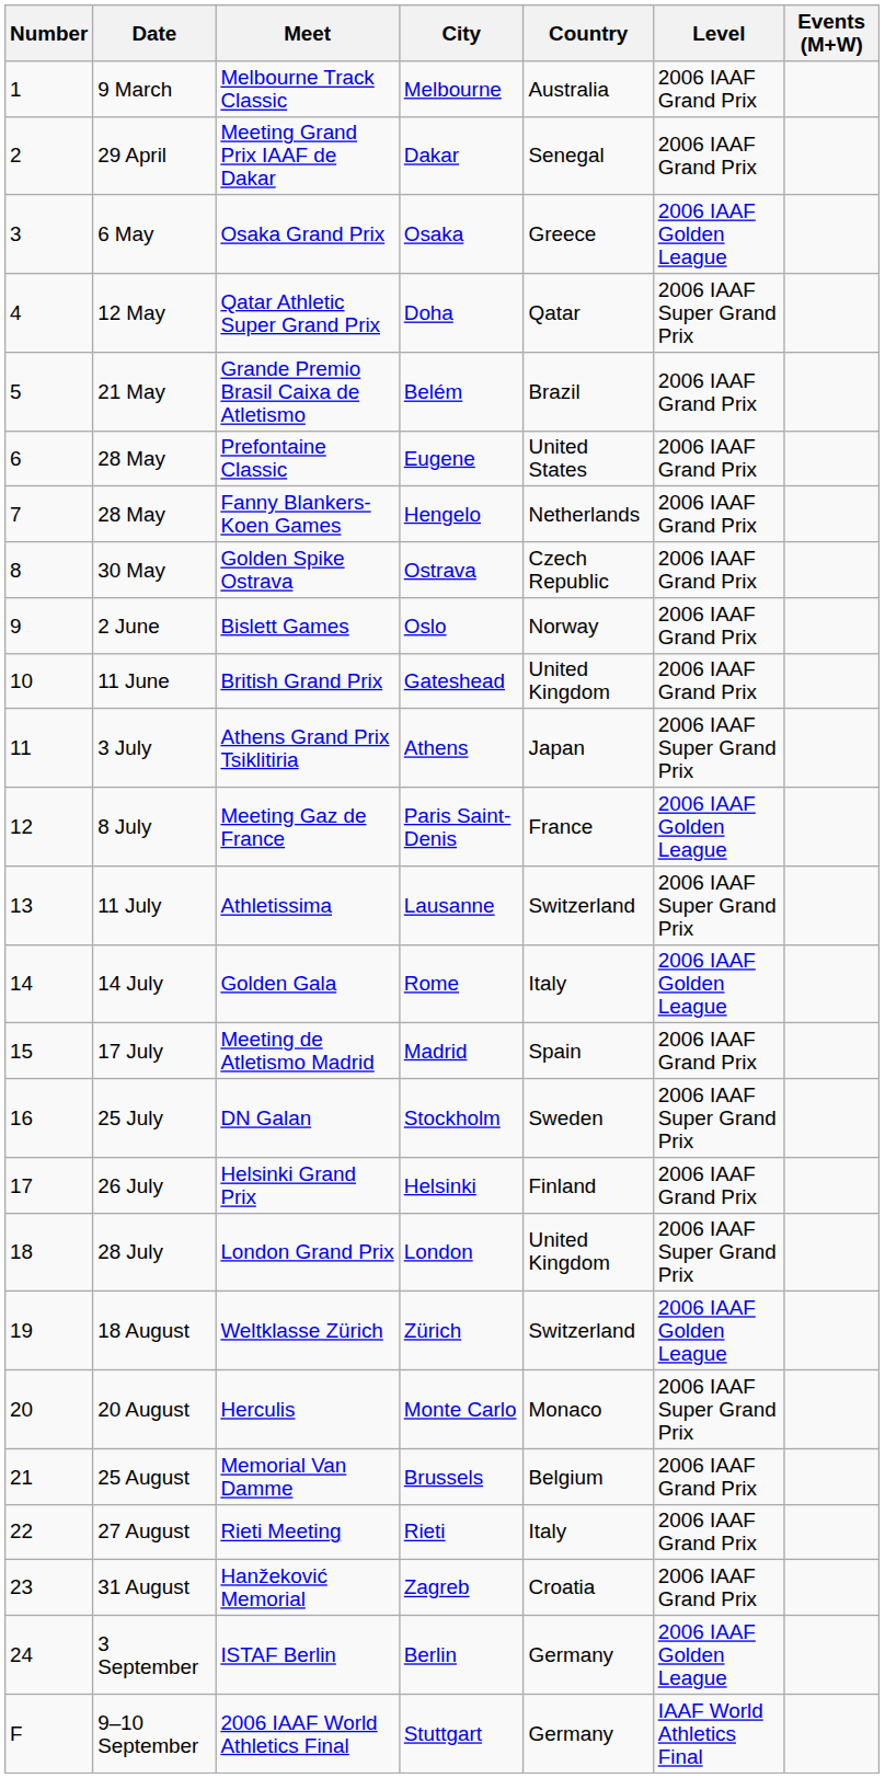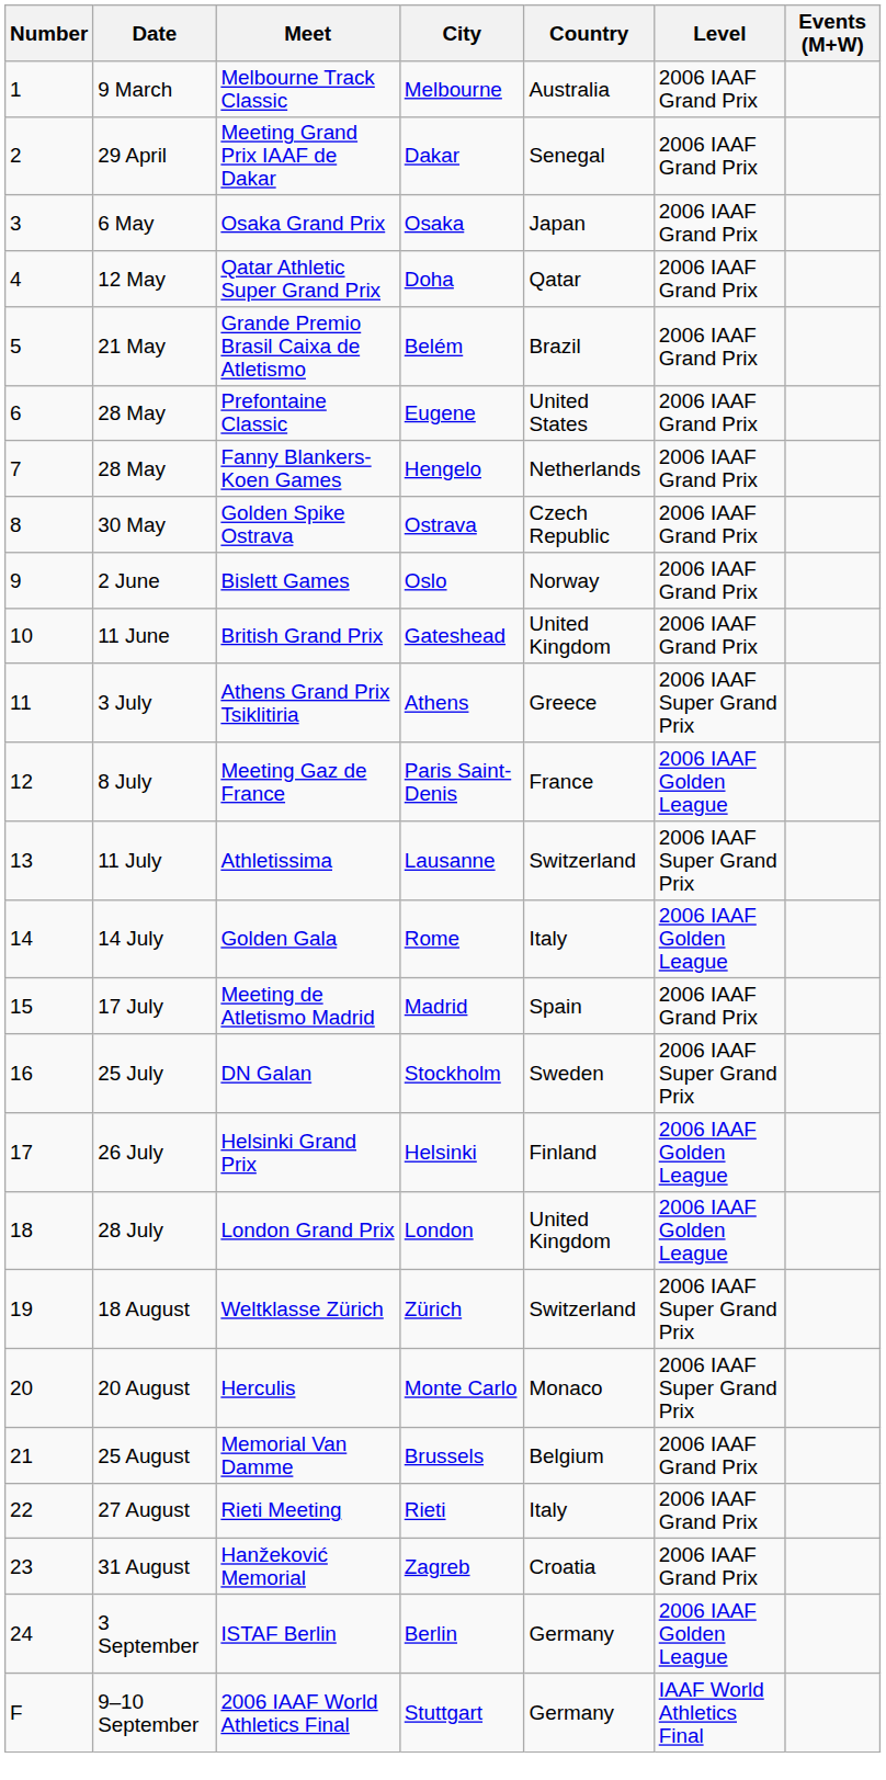 <table class="wikitable sortable" style="font-size: 90%">
 <tr>
 <th>Number</th>
 <th>Date</th>
 <th>Meet</th>
 <th>City</th>
 <th>Country</th>
 <th>Level</th>
 <th>Events (M+W)</th>
 </tr>
 <tr>
 <td>1</td>
 <td>9 March</td>
 <td><a href='#'>Melbourne Track Classic</a></td>
 <td><a href='#'>Melbourne</a></td>
 <td>Australia</td>
 <td>2006 IAAF Grand Prix</td>
 <td></td>
 </tr>
 <tr>
 <td>2</td>
 <td>29 April</td>
 <td><a href='#'>Meeting Grand Prix IAAF de Dakar</a></td>
 <td><a href='#'>Dakar</a></td>
 <td>Senegal</td>
 <td>2006 IAAF Grand Prix</td>
 <td></td>
 </tr>
 <tr>
 <td>3</td>
 <td>6 May</td>
 <td><a href='#'>Osaka Grand Prix</a></td>
 <td><a href='#'>Osaka</a></td>
-<td>Greece</td>
-<td><a href='#'>2006 IAAF Golden League</a></td>
+<td>Japan</td>
+<td>2006 IAAF Grand Prix</td>
 <td></td>
 </tr>
 <tr>
 <td>4</td>
 <td>12 May</td>
 <td><a href='#'>Qatar Athletic Super Grand Prix</a></td>
 <td><a href='#'>Doha</a></td>
 <td>Qatar</td>
-<td>2006 IAAF Super Grand Prix</td>
+<td>2006 IAAF Grand Prix</td>
 <td></td>
 </tr>
 <tr>
 <td>5</td>
 <td>21 May</td>
 <td><a href='#'>Grande Premio Brasil Caixa de Atletismo</a></td>
 <td><a href='#'>Belém</a></td>
 <td>Brazil</td>
 <td>2006 IAAF Grand Prix</td>
 <td></td>
 </tr>
 <tr>
 <td>6</td>
 <td>28 May</td>
 <td><a href='#'>Prefontaine Classic</a></td>
 <td><a href='#'>Eugene</a></td>
 <td>United States</td>
 <td>2006 IAAF Grand Prix</td>
 <td></td>
 </tr>
 <tr>
 <td>7</td>
 <td>28 May</td>
 <td><a href='#'>Fanny Blankers-Koen Games</a></td>
 <td><a href='#'>Hengelo</a></td>
 <td>Netherlands</td>
 <td>2006 IAAF Grand Prix</td>
 <td></td>
 </tr>
 <tr>
 <td>8</td>
 <td>30 May</td>
 <td><a href='#'>Golden Spike Ostrava</a></td>
 <td><a href='#'>Ostrava</a></td>
 <td>Czech Republic</td>
 <td>2006 IAAF Grand Prix</td>
 <td></td>
 </tr>
 <tr>
 <td>9</td>
 <td>2 June</td>
 <td><a href='#'>Bislett Games</a></td>
 <td><a href='#'>Oslo</a></td>
 <td>Norway</td>
 <td>2006 IAAF Grand Prix</td>
 <td></td>
 </tr>
 <tr>
 <td>10</td>
 <td>11 June</td>
 <td><a href='#'>British Grand Prix</a></td>
 <td><a href='#'>Gateshead</a></td>
 <td>United Kingdom</td>
 <td>2006 IAAF Grand Prix</td>
 <td></td>
 </tr>
 <tr>
 <td>11</td>
 <td>3 July</td>
 <td><a href='#'>Athens Grand Prix Tsiklitiria</a></td>
 <td><a href='#'>Athens</a></td>
-<td>Japan</td>
+<td>Greece</td>
 <td>2006 IAAF Super Grand Prix</td>
 <td></td>
 </tr>
 <tr>
 <td>12</td>
 <td>8 July</td>
 <td><a href='#'>Meeting Gaz de France</a></td>
 <td><a href='#'>Paris Saint-Denis</a></td>
 <td>France</td>
 <td><a href='#'>2006 IAAF Golden League</a></td>
 <td></td>
 </tr>
 <tr>
 <td>13</td>
 <td>11 July</td>
 <td><a href='#'>Athletissima</a></td>
 <td><a href='#'>Lausanne</a></td>
 <td>Switzerland</td>
 <td>2006 IAAF Super Grand Prix</td>
 <td></td>
 </tr>
 <tr>
 <td>14</td>
 <td>14 July</td>
 <td><a href='#'>Golden Gala</a></td>
 <td><a href='#'>Rome</a></td>
 <td>Italy</td>
 <td><a href='#'>2006 IAAF Golden League</a></td>
 <td></td>
 </tr>
 <tr>
 <td>15</td>
 <td>17 July</td>
 <td><a href='#'>Meeting de Atletismo Madrid</a></td>
 <td><a href='#'>Madrid</a></td>
 <td>Spain</td>
 <td>2006 IAAF Grand Prix</td>
 <td></td>
 </tr>
 <tr>
 <td>16</td>
 <td>25 July</td>
 <td><a href='#'>DN Galan</a></td>
 <td><a href='#'>Stockholm</a></td>
 <td>Sweden</td>
 <td>2006 IAAF Super Grand Prix</td>
 <td></td>
 </tr>
 <tr>
 <td>17</td>
 <td>26 July</td>
 <td><a href='#'>Helsinki Grand Prix</a></td>
 <td><a href='#'>Helsinki</a></td>
 <td>Finland</td>
-<td>2006 IAAF Grand Prix</td>
+<td><a href='#'>2006 IAAF Golden League</a></td>
 <td></td>
 </tr>
 <tr>
 <td>18</td>
 <td>28 July</td>
 <td><a href='#'>London Grand Prix</a></td>
 <td><a href='#'>London</a></td>
 <td>United Kingdom</td>
-<td>2006 IAAF Super Grand Prix</td>
+<td><a href='#'>2006 IAAF Golden League</a></td>
 <td></td>
 </tr>
 <tr>
 <td>19</td>
 <td>18 August</td>
 <td><a href='#'>Weltklasse Zürich</a></td>
 <td><a href='#'>Zürich</a></td>
 <td>Switzerland</td>
-<td><a href='#'>2006 IAAF Golden League</a></td>
+<td>2006 IAAF Super Grand Prix</td>
 <td></td>
 </tr>
 <tr>
 <td>20</td>
 <td>20 August</td>
 <td><a href='#'>Herculis</a></td>
 <td><a href='#'>Monte Carlo</a></td>
 <td>Monaco</td>
 <td>2006 IAAF Super Grand Prix</td>
 <td></td>
 </tr>
 <tr>
 <td>21</td>
 <td>25 August</td>
 <td><a href='#'>Memorial Van Damme</a></td>
 <td><a href='#'>Brussels</a></td>
 <td>Belgium</td>
 <td>2006 IAAF Grand Prix</td>
 <td></td>
 </tr>
 <tr>
 <td>22</td>
 <td>27 August</td>
 <td><a href='#'>Rieti Meeting</a></td>
 <td><a href='#'>Rieti</a></td>
 <td>Italy</td>
 <td>2006 IAAF Grand Prix</td>
 <td></td>
 </tr>
 <tr>
 <td>23</td>
 <td>31 August</td>
 <td><a href='#'>Hanžeković Memorial</a></td>
 <td><a href='#'>Zagreb</a></td>
 <td>Croatia</td>
 <td>2006 IAAF Grand Prix</td>
 <td></td>
 </tr>
 <tr>
 <td>24</td>
 <td>3 September</td>
 <td><a href='#'>ISTAF Berlin</a></td>
 <td><a href='#'>Berlin</a></td>
 <td>Germany</td>
 <td><a href='#'>2006 IAAF Golden League</a></td>
 <td></td>
 </tr>
 <tr>
 <td>F</td>
 <td>9–10 September</td>
 <td><a href='#'>2006 IAAF World Athletics Final</a></td>
 <td><a href='#'>Stuttgart</a></td>
 <td>Germany</td>
 <td><a href='#'>IAAF World Athletics Final</a></td>
 <td></td>
 </tr>
 </table>
